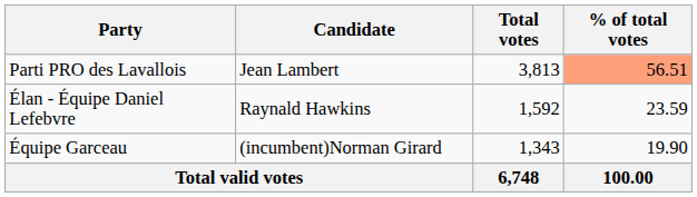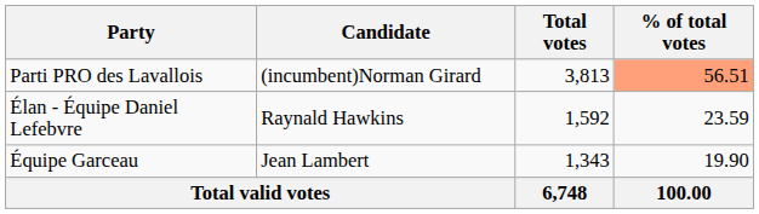 <table style="width:600px;" class="wikitable">
 <tr style="background-color:#E9E9E9">
 <th colspan="2" style="width: 200px">Party</th>
 <th colspan="1" style="width: 200px">Candidate</th>
 <th align="right">Total votes</th>
 <th align="right">% of total votes</th>
 </tr>
 <tr>
 <td colspan="2" align="left">Parti PRO des Lavallois</td>
-<td align="left">Jean Lambert</td>
+<td align="left">(incumbent)Norman Girard</td>
 <td align="right">3,813</td>
 <td align="right" style="background: lightsalmon;">56.51</td>
 </tr>
 <tr>
 <td colspan="2" align="left">Élan - Équipe Daniel Lefebvre</td>
 <td align="left">Raynald Hawkins</td>
 <td align="right">1,592</td>
 <td align="right">23.59</td>
 </tr>
 <tr>
 <td colspan="2" align="left">Équipe Garceau</td>
-<td align="left">(incumbent)Norman Girard</td>
+<td align="left">Jean Lambert</td>
 <td align="right">1,343</td>
 <td align="right">19.90</td>
 </tr>
 <tr bgcolor="#EEEEEE">
 <th colspan="3"  align="left">Total valid votes</th>
 <th align="right">6,748</th>
 <th align="right">100.00</th>
 </tr>
 </table>
